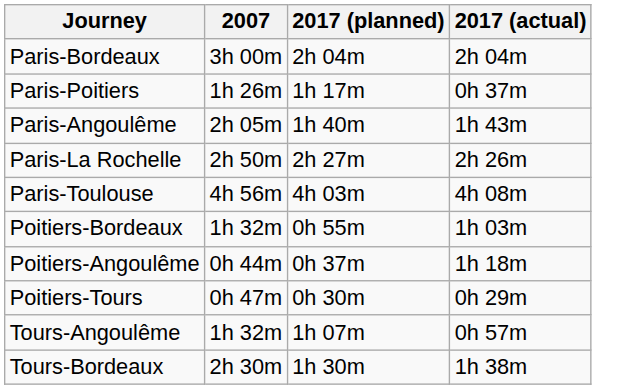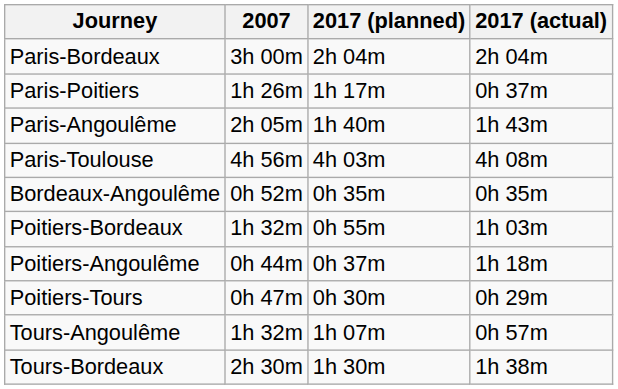 <table class="wikitable sortable">
 <tr>
 <th>Journey</th>
 <th>2007</th>
 <th>2017 (planned)</th>
 <th>2017 (actual)</th>
 </tr>
 <tr>
 <td>Paris-Bordeaux</td>
 <td>3h 00m</td>
 <td>2h 04m</td>
 <td>2h 04m</td>
 </tr>
 <tr>
 <td>Paris-Poitiers</td>
 <td>1h 26m</td>
 <td>1h 17m</td>
 <td>0h 37m</td>
 </tr>
 <tr>
 <td>Paris-Angoulême</td>
 <td>2h 05m</td>
 <td>1h 40m</td>
 <td>1h 43m</td>
 </tr>
 <tr>
-<td>Paris-La Rochelle</td>
-<td>2h 50m</td>
-<td>2h 27m</td>
-<td>2h 26m</td>
-</tr>
-<tr>
 <td>Paris-Toulouse</td>
 <td>4h 56m</td>
 <td>4h 03m</td>
 <td>4h 08m</td>
+</tr>
+<tr>
+<td>Bordeaux-Angoulême</td>
+<td>0h 52m</td>
+<td>0h 35m</td>
+<td>0h 35m</td>
 </tr>
 <tr>
 <td>Poitiers-Bordeaux</td>
 <td>1h 32m</td>
 <td>0h 55m</td>
 <td>1h 03m</td>
 </tr>
 <tr>
 <td>Poitiers-Angoulême</td>
 <td>0h 44m</td>
 <td>0h 37m</td>
 <td>1h 18m</td>
 </tr>
 <tr>
 <td>Poitiers-Tours</td>
 <td>0h 47m</td>
 <td>0h 30m</td>
 <td>0h 29m</td>
 </tr>
 <tr>
 <td>Tours-Angoulême</td>
 <td>1h 32m</td>
 <td>1h 07m</td>
 <td>0h 57m</td>
 </tr>
 <tr>
 <td>Tours-Bordeaux</td>
 <td>2h 30m</td>
 <td>1h 30m</td>
 <td>1h 38m</td>
 </tr>
 </table>
